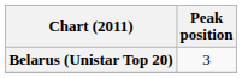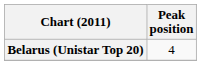 <table class="wikitable sortable plainrowheaders" style="text-align:center">
 <tr>
 <th scope="col">Chart (2011)</th>
 <th scope="col">Peak<br>position</th>
 </tr>
 <tr>
 <th scope="row">Belarus (Unistar Top 20)</th>
-<td align="center">3</td>
+<td align="center">4</td>
 </tr>
 <tr>
 </tr>
 </table>
